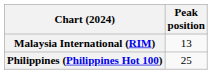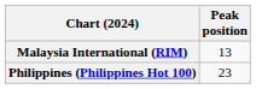 <table class="wikitable sortable plainrowheaders" style="text-align:center;">
 <tr>
 <th scope="col">Chart (2024)</th>
 <th scope="col">Peak<br>position</th>
 </tr>
 <tr>
 <th scope="row">Malaysia International (<a href='#'>RIM</a>)</th>
 <td>13</td>
 </tr>
 <tr>
 <th scope="row">Philippines (<a href='#'>Philippines Hot 100</a>)</th>
-<td>25</td>
+<td>23</td>
 </tr>
 </table>
